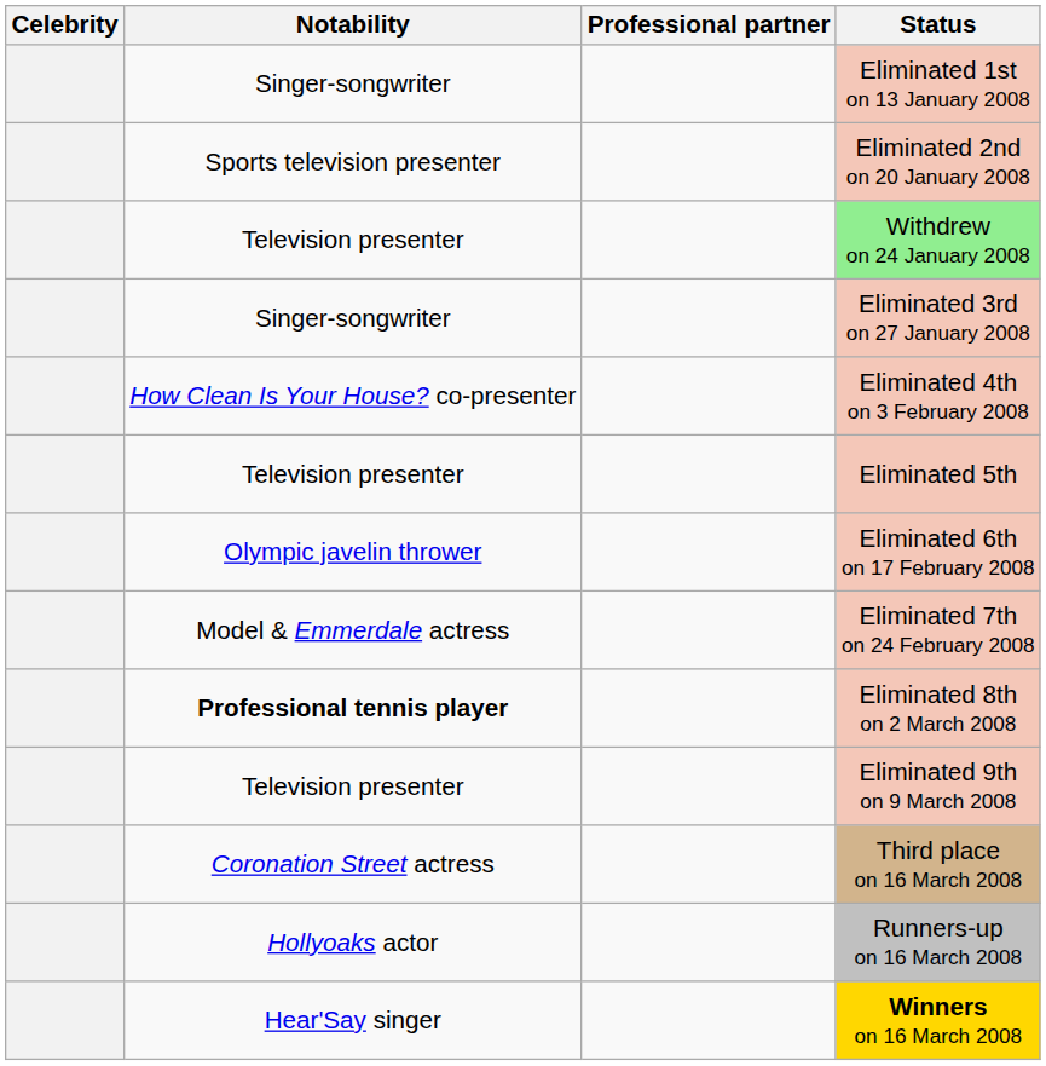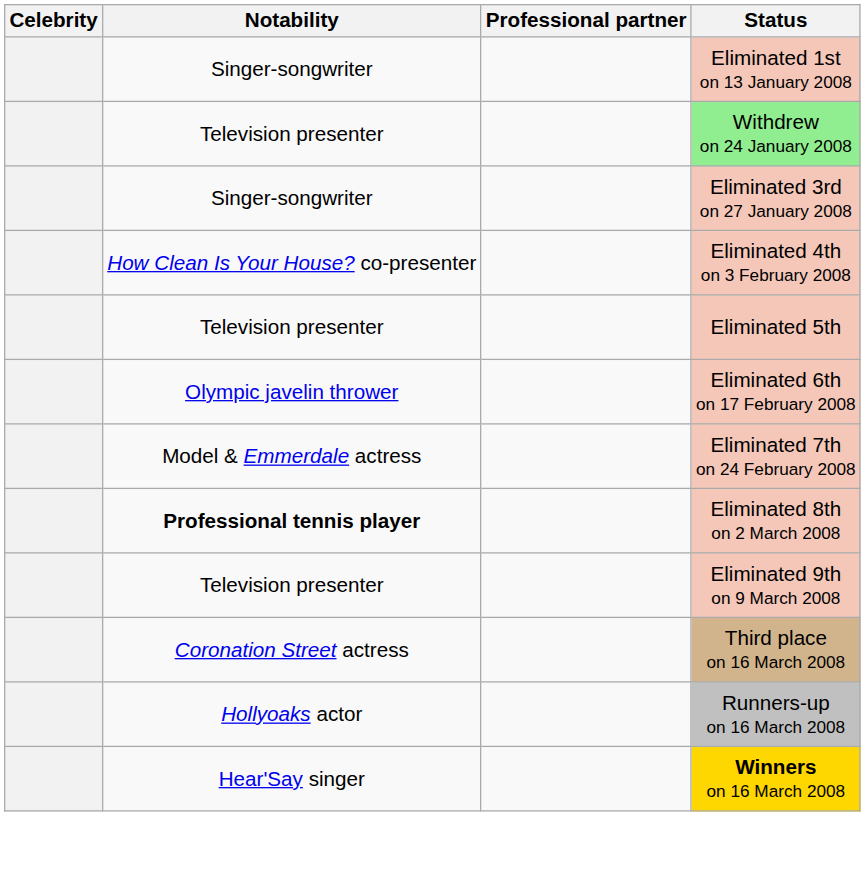 <table class="wikitable sortable" style="text-align:center;">
 <tr>
 <th scope="col">Celebrity</th>
 <th scope="col" class="unsortable">Notability</th>
 <th scope="col">Professional partner</th>
 <th scope="col">Status</th>
 </tr>
 <tr style="height:50px">
 <th scope="row"></th>
 <td>Singer-songwriter</td>
 <td></td>
 <td bgcolor="f4c7b8">Eliminated 1st<br><small>on 13 January 2008</small></td>
-</tr>
-<tr style="height:50px">
-<th scope="row"></th>
-<td>Sports television presenter</td>
-<td></td>
-<td bgcolor="f4c7b8">Eliminated 2nd<br><small>on 20 January 2008</small></td>
 </tr>
 <tr style="height:50px">
 <th scope="row"></th>
 <td>Television presenter</td>
 <td></td>
 <td bgcolor="lightgreen">Withdrew<br><small>on 24 January 2008</small></td>
 </tr>
 <tr style="height:50px">
 <th scope="row"></th>
 <td>Singer-songwriter</td>
 <td></td>
 <td bgcolor="f4c7b8">Eliminated 3rd<br><small>on 27 January 2008</small></td>
 </tr>
 <tr style="height:50px">
 <th scope="row"></th>
 <td><em><a href='#'>How Clean Is Your House?</a></em> co-presenter</td>
 <td></td>
 <td bgcolor="f4c7b8">Eliminated 4th<br><small>on 3 February 2008</small></td>
 </tr>
 <tr style="height:50px">
 <th scope="row"></th>
 <td>Television presenter</td>
 <td></td>
 <td bgcolor="f4c7b8">Eliminated 5th<br><small></small></td>
 </tr>
 <tr style="height:50px">
 <th scope="row"></th>
 <td><a href='#'>Olympic javelin thrower</a></td>
 <td></td>
 <td bgcolor="f4c7b8">Eliminated 6th<br><small>on 17 February 2008</small></td>
 </tr>
 <tr style="height:50px">
 <th scope="row"></th>
 <td>Model & <em><a href='#'>Emmerdale</a></em> actress</td>
 <td></td>
 <td bgcolor="f4c7b8">Eliminated 7th<br><small>on 24 February 2008</small></td>
 </tr>
 <tr style="height:50px">
 <th scope="row"></th>
 <td><strong>Professional tennis player</strong></td>
 <td></td>
 <td bgcolor="f4c7b8">Eliminated 8th<br><small>on 2 March 2008</small></td>
 </tr>
 <tr style="height:50px">
 <th scope="row"></th>
 <td>Television presenter</td>
 <td></td>
 <td bgcolor="f4c7b8">Eliminated 9th<br><small>on 9 March 2008</small></td>
 </tr>
 <tr style="height:50px">
 <th scope="row"></th>
 <td><em><a href='#'>Coronation Street</a></em> actress</td>
 <td></td>
 <td bgcolor="tan">Third place<br><small>on 16 March 2008</small></td>
 </tr>
 <tr style="height:50px">
 <th scope="row"></th>
 <td><em><a href='#'>Hollyoaks</a></em> actor</td>
 <td></td>
 <td bgcolor="silver">Runners-up<br><small>on 16 March 2008</small></td>
 </tr>
 <tr style="height:50px">
 <th scope="row"></th>
 <td><a href='#'>Hear'Say</a> singer</td>
 <td></td>
 <td bgcolor="gold"><strong>Winners</strong><br><small>on 16 March 2008</small></td>
 </tr>
 </table>
